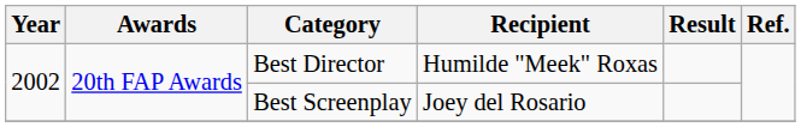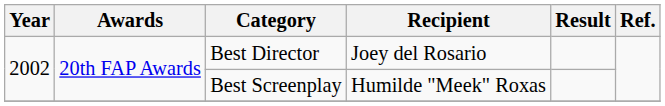 <table class="wikitable">
 <tr>
 <th>Year</th>
 <th>Awards</th>
 <th>Category</th>
 <th>Recipient</th>
 <th>Result</th>
 <th>Ref.</th>
 </tr>
 <tr>
 <td rowspan="2">2002</td>
 <td rowspan="2"><a href='#'>20th FAP Awards</a></td>
 <td>Best Director</td>
-<td>Humilde "Meek" Roxas</td>
+<td>Joey del Rosario</td>
 <td></td>
 <td rowspan="2"></td>
 </tr>
 <tr>
 <td>Best Screenplay</td>
-<td>Joey del Rosario</td>
+<td>Humilde "Meek" Roxas</td>
 <td></td>
 </tr>
 <tr>
 </tr>
 </table>
